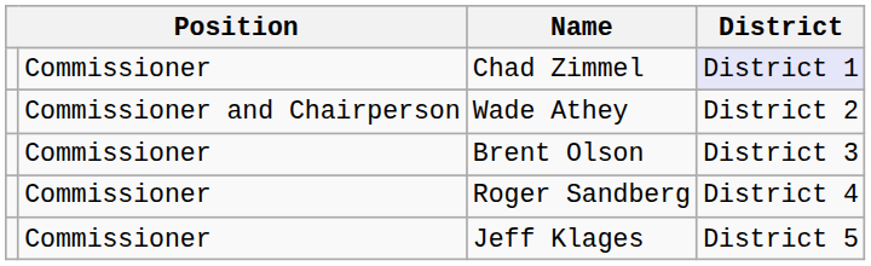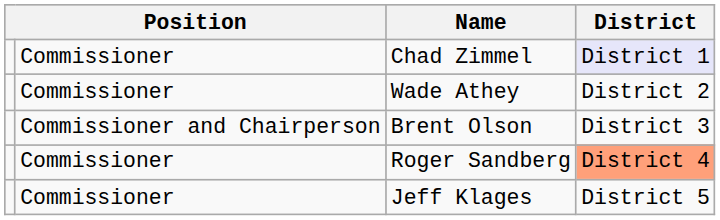 <table class="wikitable">
 <tr>
 <th colspan="2">Position</th>
 <th>Name</th>
 <th>District</th>
 </tr>
 <tr>
 <td></td>
 <td>Commissioner</td>
 <td>Chad Zimmel</td>
 <td style="background: lavender;">District 1</td>
 </tr>
 <tr>
 <td></td>
-<td>Commissioner and Chairperson</td>
+<td>Commissioner</td>
 <td>Wade Athey</td>
 <td>District 2</td>
 </tr>
 <tr>
 <td></td>
-<td>Commissioner</td>
+<td>Commissioner and Chairperson</td>
 <td>Brent Olson</td>
 <td>District 3</td>
 </tr>
 <tr>
 <td></td>
 <td>Commissioner</td>
 <td>Roger Sandberg</td>
-<td>District 4</td>
+<td style="background: lightsalmon;">District 4</td>
 </tr>
 <tr>
 <td></td>
 <td>Commissioner</td>
 <td>Jeff Klages</td>
 <td>District 5</td>
 </tr>
 </table>
